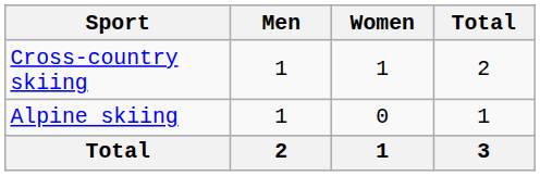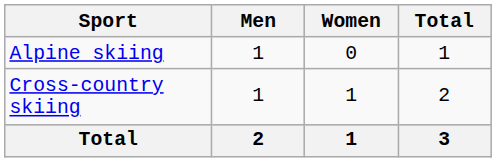 <table class="wikitable sortable" style="text-align:center;">
 <tr>
 <th width=130>Sport</th>
 <th width=55>Men</th>
 <th width=55>Women</th>
 <th width=55>Total</th>
 </tr>
 <tr>
+<td align=left><a href='#'>Alpine skiing</a></td>
+<td>1</td>
+<td>0</td>
+<td>1</td>
+</tr>
+<tr>
 <td align=left><a href='#'>Cross-country skiing</a></td>
 <td>1</td>
 <td>1</td>
 <td>2</td>
-</tr>
-<tr>
-<td align=left><a href='#'>Alpine skiing</a></td>
-<td>1</td>
-<td>0</td>
-<td>1</td>
 </tr>
 <tr>
 <th>Total</th>
 <th>2</th>
 <th>1</th>
 <th>3</th>
 </tr>
 </table>
